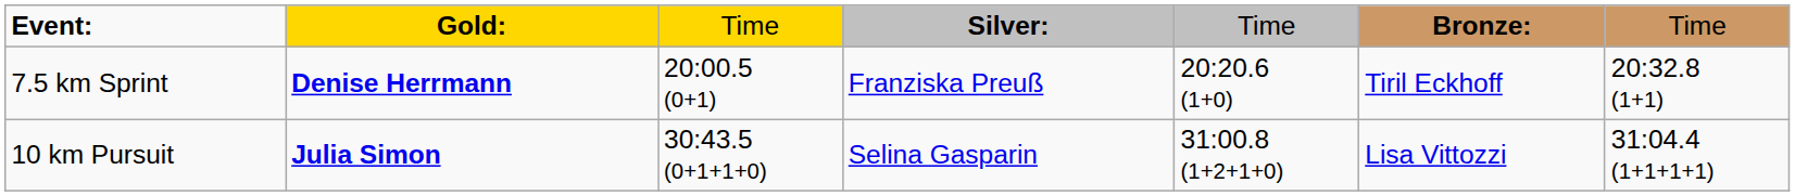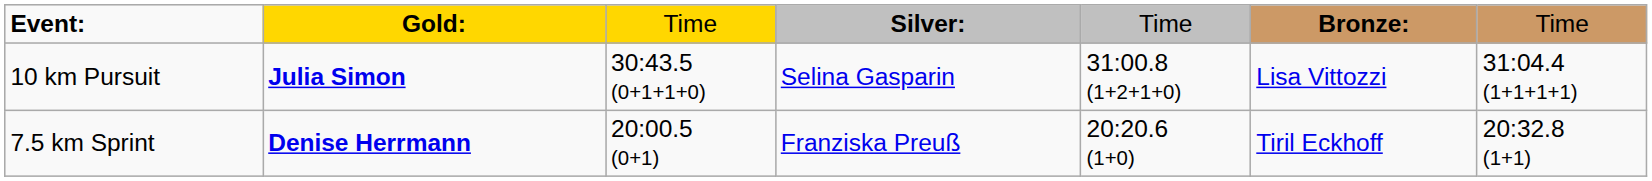 <table class="wikitable" width=85%>
 <tr>
 <td><strong>Event:</strong></td>
 <td style="text-align:center;background-color:gold;"><strong>Gold:</strong></td>
 <td style="text-align:center;background-color:gold;">Time</td>
 <td style="text-align:center;background-color:silver;"><strong>Silver:</strong></td>
 <td style="text-align:center;background-color:silver;">Time</td>
 <td style="text-align:center;background-color:#CC9966;"><strong>Bronze:</strong></td>
 <td style="text-align:center;background-color:#CC9966;">Time</td>
 </tr>
 <tr>
+<td>10 km Pursuit</td>
+<td><strong><a href='#'>Julia Simon</a></strong><br><small></small></td>
+<td>30:43.5<br><small>(0+1+1+0)</small></td>
+<td><a href='#'>Selina Gasparin</a><br><small></small></td>
+<td>31:00.8<br><small>(1+2+1+0)</small></td>
+<td><a href='#'>Lisa Vittozzi</a><br><small></small></td>
+<td>31:04.4<br><small>(1+1+1+1)</small></td>
+</tr>
+<tr>
 <td>7.5 km Sprint</td>
 <td><strong><a href='#'>Denise Herrmann</a></strong><br><small></small></td>
 <td>20:00.5<br><small>(0+1)</small></td>
 <td><a href='#'>Franziska Preuß</a><br><small></small></td>
 <td>20:20.6<br><small>(1+0)</small></td>
 <td><a href='#'>Tiril Eckhoff</a><br><small></small></td>
 <td>20:32.8<br><small>(1+1)</small></td>
 </tr>
-<tr>
-<td>10 km Pursuit</td>
-<td><strong><a href='#'>Julia Simon</a></strong><br><small></small></td>
-<td>30:43.5<br><small>(0+1+1+0)</small></td>
-<td><a href='#'>Selina Gasparin</a><br><small></small></td>
-<td>31:00.8<br><small>(1+2+1+0)</small></td>
-<td><a href='#'>Lisa Vittozzi</a><br><small></small></td>
-<td>31:04.4<br><small>(1+1+1+1)</small></td>
-</tr>
 </table>
